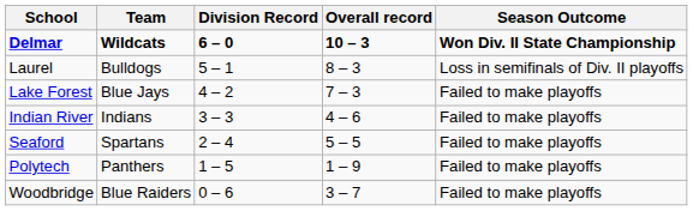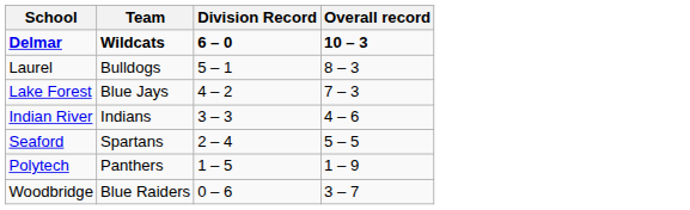 <table class="wikitable mw-collapsible mw-collapsed">
 <tr>
 <th>School</th>
 <th>Team</th>
 <th>Division Record</th>
 <th>Overall record</th>
-<th>Season Outcome</th>
 </tr>
 <tr>
 <td><strong><a href='#'>Delmar</a></strong></td>
 <td><strong>Wildcats </strong></td>
 <td><strong>6 – 0</strong></td>
 <td><strong>10 – 3</strong></td>
-<td><strong>Won Div. II State Championship</strong></td>
 </tr>
 <tr>
 <td>Laurel</td>
 <td>Bulldogs</td>
 <td>5 – 1</td>
 <td>8 – 3</td>
-<td>Loss in semifinals of Div. II playoffs</td>
 </tr>
 <tr>
 <td><a href='#'>Lake Forest</a></td>
 <td>Blue Jays</td>
 <td>4 – 2</td>
 <td>7 – 3</td>
-<td>Failed to make playoffs</td>
 </tr>
 <tr>
 <td><a href='#'>Indian River</a></td>
 <td>Indians</td>
 <td>3 – 3</td>
 <td>4 – 6</td>
-<td>Failed to make playoffs</td>
 </tr>
 <tr>
 <td><a href='#'>Seaford</a></td>
 <td>Spartans</td>
 <td>2 – 4</td>
 <td>5 – 5</td>
-<td>Failed to make playoffs</td>
 </tr>
 <tr>
 <td><a href='#'>Polytech</a></td>
 <td>Panthers</td>
 <td>1 – 5</td>
 <td>1 – 9</td>
-<td>Failed to make playoffs</td>
 </tr>
 <tr>
 <td>Woodbridge</td>
 <td>Blue Raiders</td>
 <td>0 – 6</td>
 <td>3 – 7</td>
-<td>Failed to make playoffs</td>
 </tr>
 </table>
